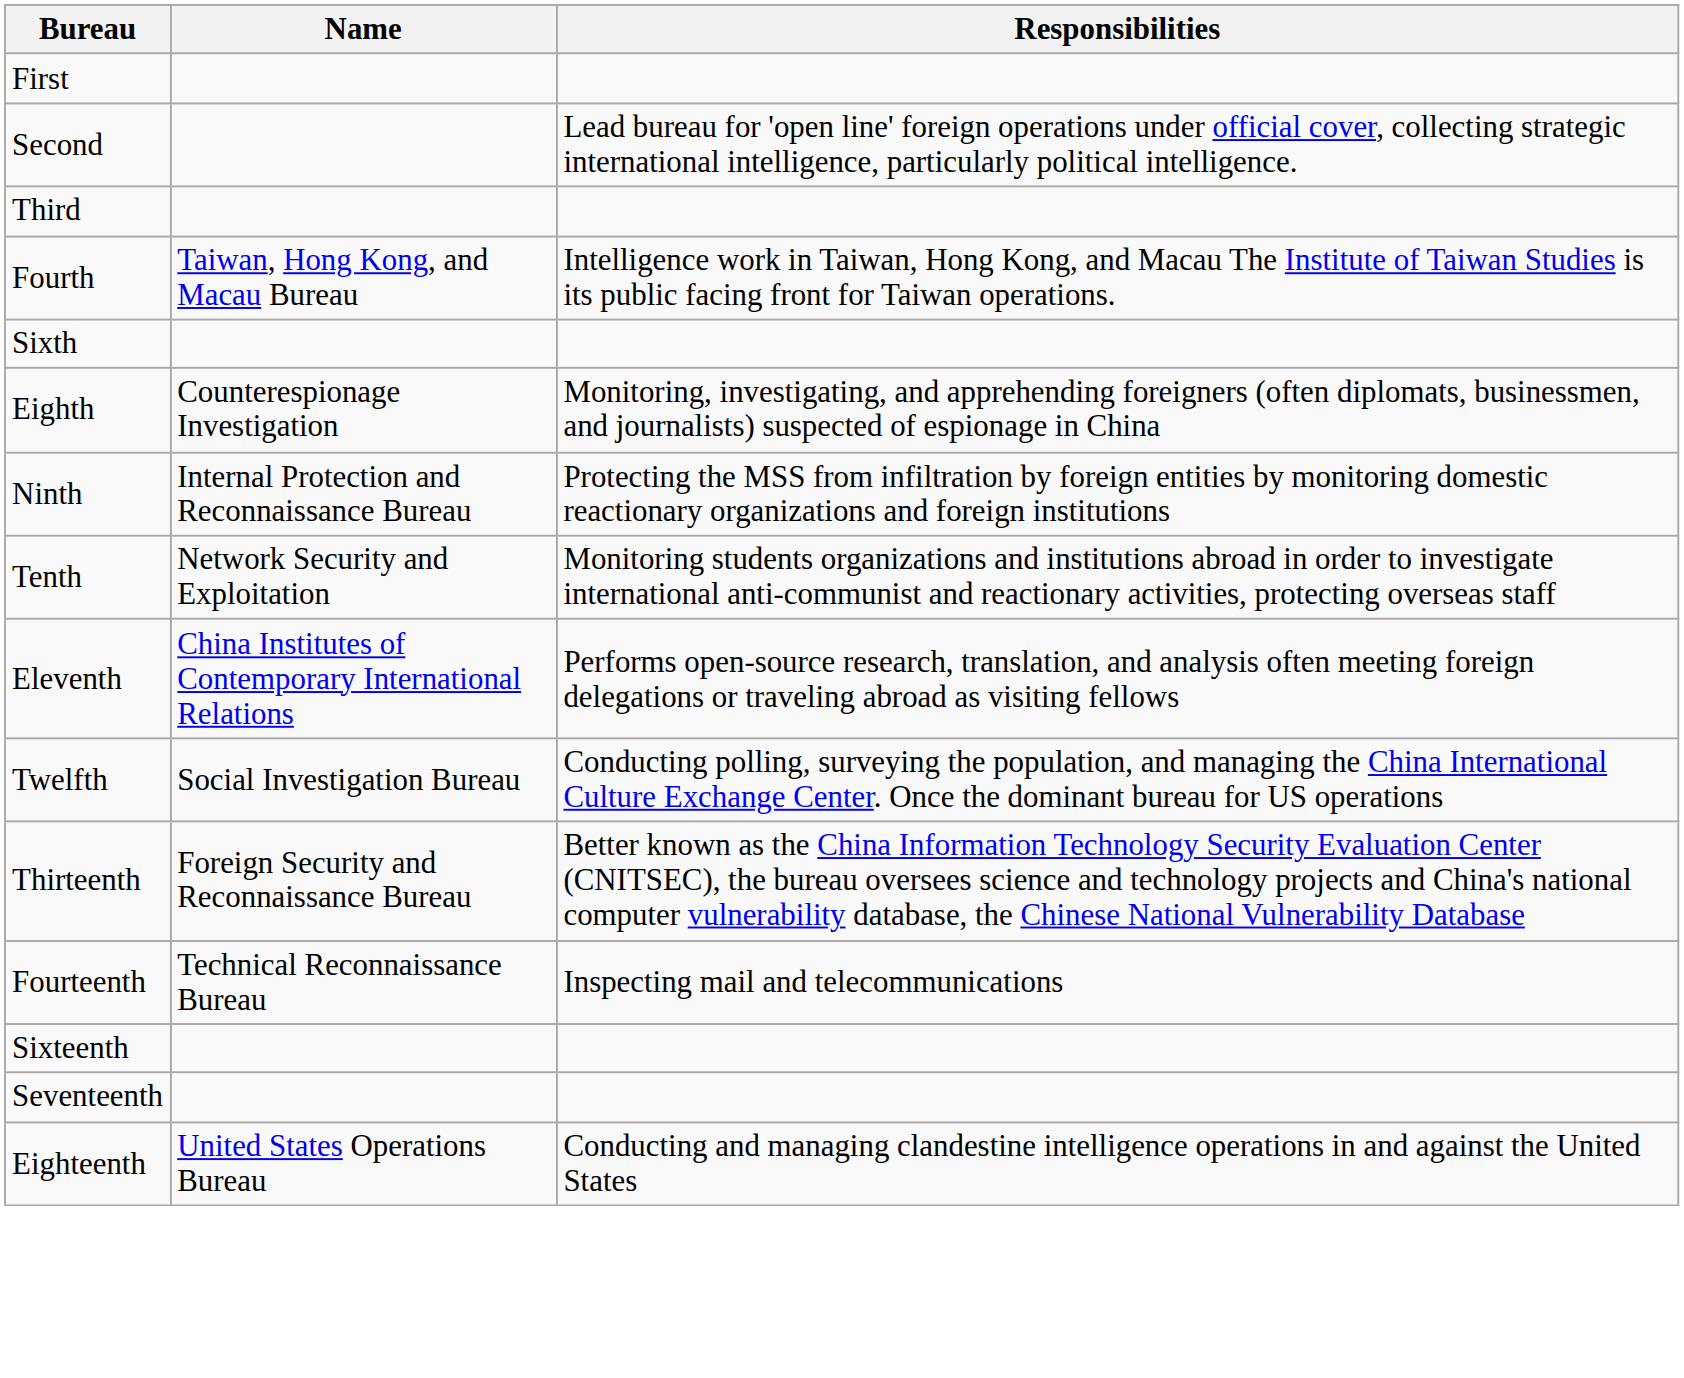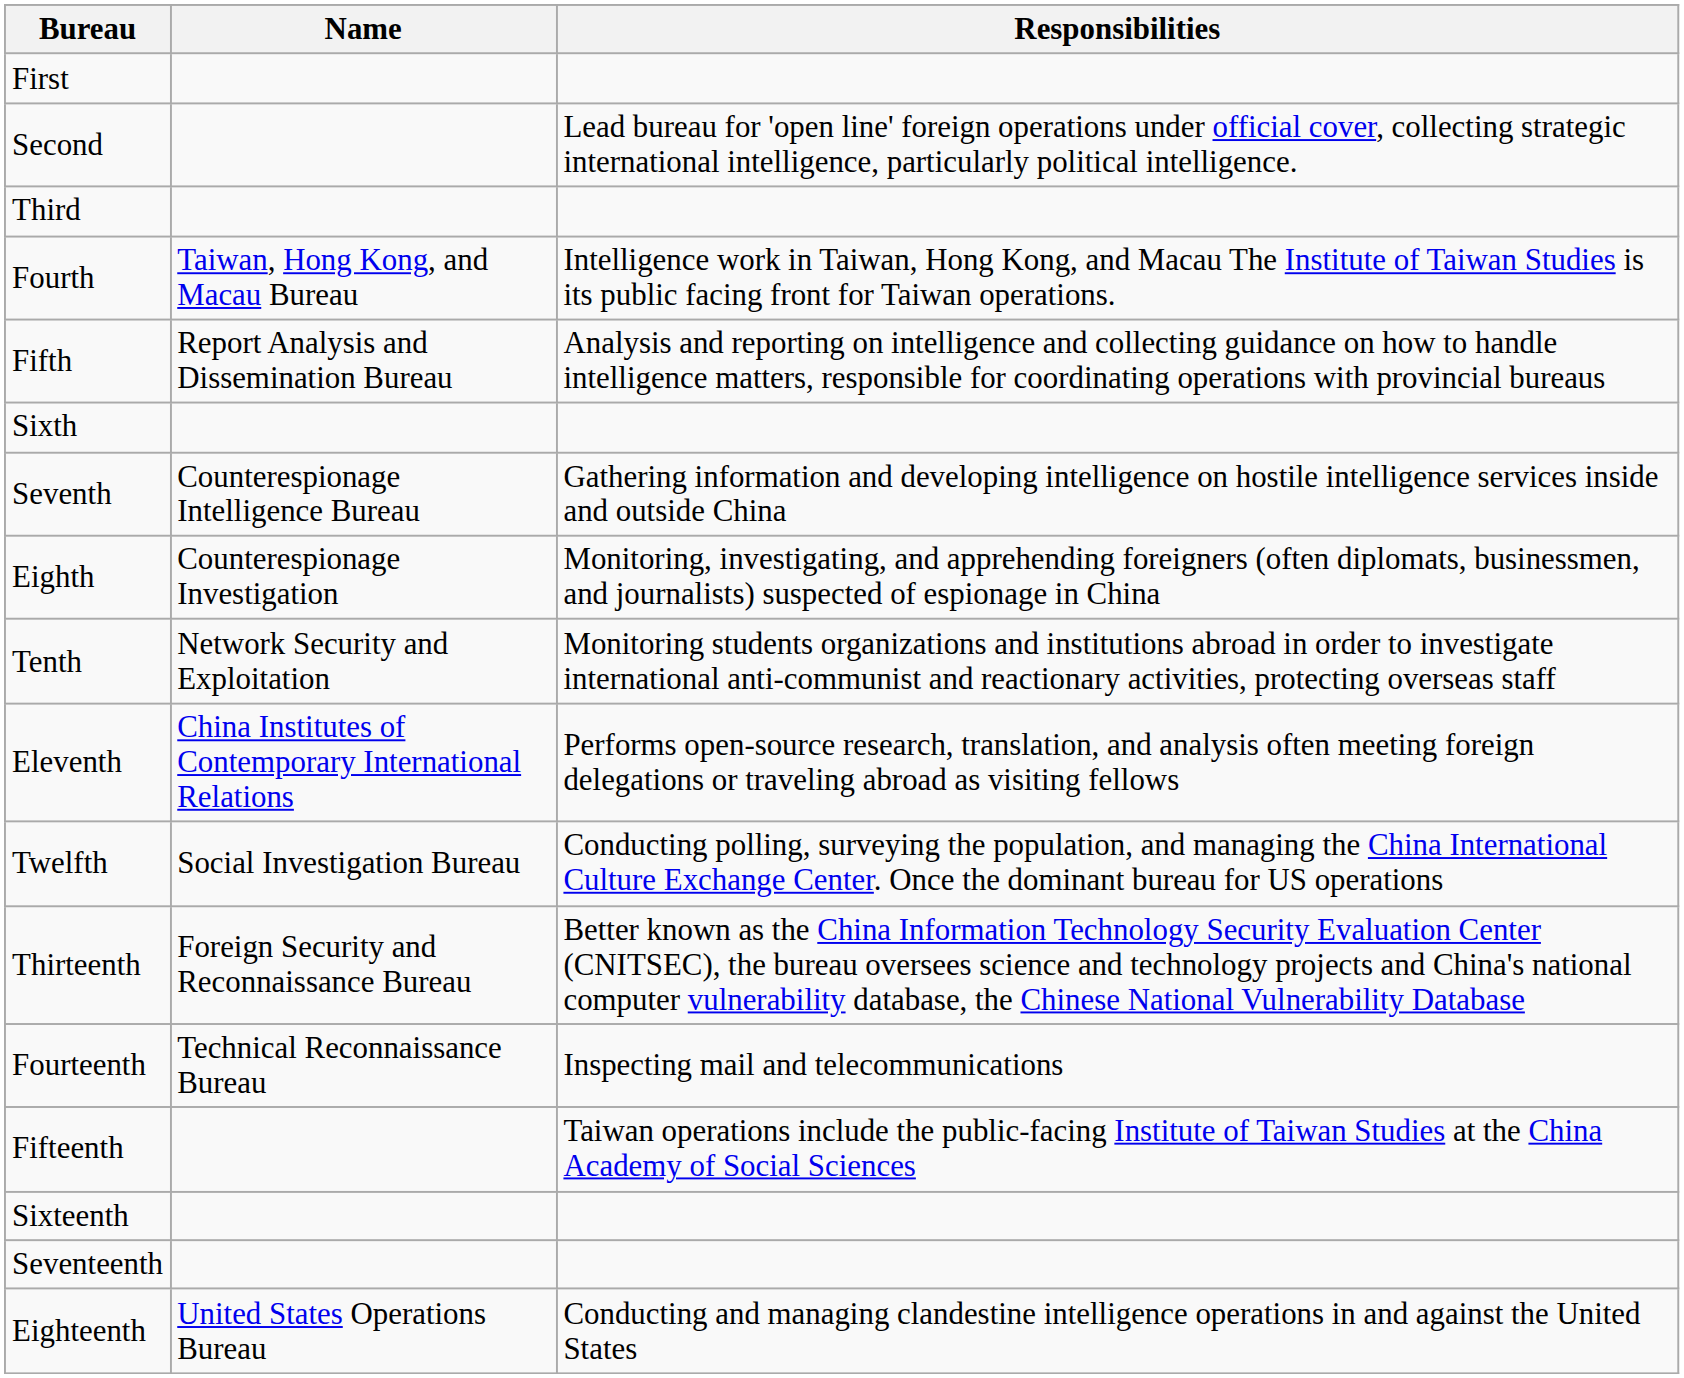 <table class="wikitable">
 <tr>
 <th>Bureau</th>
 <th>Name</th>
 <th>Responsibilities</th>
 </tr>
 <tr>
 <td>First</td>
 <td></td>
 <td></td>
 </tr>
 <tr>
 <td>Second</td>
 <td></td>
 <td>Lead bureau for 'open line' foreign operations under <a href='#'>official cover</a>, collecting strategic international intelligence, particularly political intelligence.</td>
 </tr>
 <tr>
 <td>Third</td>
 <td></td>
 <td></td>
 </tr>
 <tr>
 <td>Fourth</td>
 <td><a href='#'>Taiwan</a>, <a href='#'>Hong Kong</a>, and <a href='#'>Macau</a> Bureau</td>
 <td>Intelligence work in Taiwan, Hong Kong, and Macau The <a href='#'>Institute of Taiwan Studies</a> is its public facing front for Taiwan operations.</td>
 </tr>
 <tr>
+<td>Fifth</td>
+<td>Report Analysis and Dissemination Bureau</td>
+<td>Analysis and reporting on intelligence and collecting guidance on how to handle intelligence matters, responsible for coordinating operations with provincial bureaus</td>
+</tr>
+<tr>
 <td>Sixth</td>
 <td></td>
 <td></td>
 </tr>
 <tr>
+<td>Seventh</td>
+<td>Counterespionage Intelligence Bureau</td>
+<td>Gathering information and developing intelligence on hostile intelligence services inside and outside China</td>
+</tr>
+<tr>
 <td>Eighth</td>
 <td>Counterespionage Investigation</td>
 <td>Monitoring, investigating, and apprehending foreigners (often diplomats, businessmen, and journalists) suspected of espionage in China</td>
-</tr>
-<tr>
-<td>Ninth</td>
-<td>Internal Protection and Reconnaissance Bureau</td>
-<td>Protecting the MSS from infiltration by foreign entities by monitoring domestic reactionary organizations and foreign institutions</td>
 </tr>
 <tr>
 <td>Tenth</td>
 <td>Network Security and Exploitation</td>
 <td>Monitoring students organizations and institutions abroad in order to investigate international anti-communist and reactionary activities, protecting overseas staff</td>
 </tr>
 <tr>
 <td>Eleventh</td>
 <td><a href='#'>China Institutes of Contemporary International Relations</a></td>
 <td>Performs open-source research, translation, and analysis often meeting foreign delegations or traveling abroad as visiting fellows</td>
 </tr>
 <tr>
 <td>Twelfth</td>
 <td>Social Investigation Bureau</td>
 <td>Conducting polling, surveying the population, and managing the <a href='#'>China International Culture Exchange Center</a>. Once the dominant bureau for US operations</td>
 </tr>
 <tr>
 <td>Thirteenth</td>
 <td>Foreign Security and Reconnaissance Bureau</td>
 <td>Better known as the <a href='#'>China Information Technology Security Evaluation Center</a> (CNITSEC), the bureau oversees science and technology projects and China's national computer <a href='#'>vulnerability</a> database, the <a href='#'>Chinese National Vulnerability Database</a></td>
 </tr>
 <tr>
 <td>Fourteenth</td>
 <td>Technical Reconnaissance Bureau</td>
 <td>Inspecting mail and telecommunications</td>
 </tr>
 <tr>
+<td>Fifteenth</td>
+<td></td>
+<td>Taiwan operations include the public-facing <a href='#'>Institute of Taiwan Studies</a> at the <a href='#'>China Academy of Social Sciences</a></td>
+</tr>
+<tr>
 <td>Sixteenth</td>
 <td></td>
 <td></td>
 </tr>
 <tr>
 <td>Seventeenth</td>
 <td></td>
 <td></td>
 </tr>
 <tr>
 <td>Eighteenth</td>
 <td><a href='#'>United States</a> Operations Bureau</td>
 <td>Conducting and managing clandestine intelligence operations in and against the United States</td>
 </tr>
 </table>
